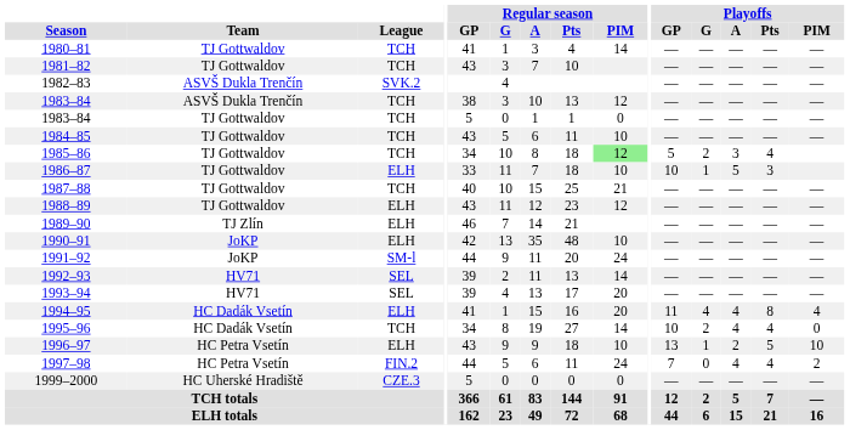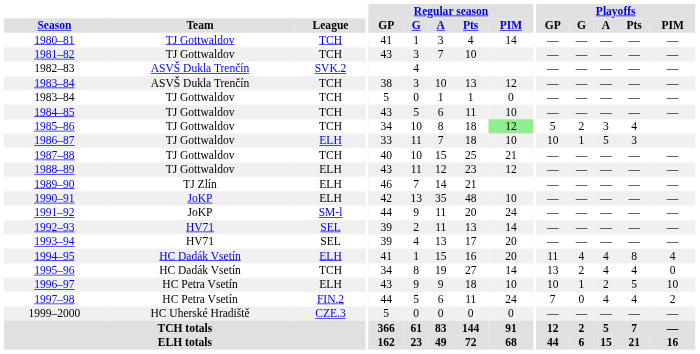 <table border="0" cellpadding="1" cellspacing="0" style="text-align:center; width:60em">
 <tr bgcolor="#e0e0e0">
 <th colspan="3" bgcolor="#ffffff"></th>
 <th rowspan="99" bgcolor="#ffffff"></th>
 <th colspan="5"><a href='#'>Regular season</a></th>
 <th rowspan="99" bgcolor="#ffffff"></th>
 <th colspan="5"><a href='#'>Playoffs</a></th>
 </tr>
 <tr bgcolor="#e0e0e0">
 <th><a href='#'>Season</a></th>
 <th>Team</th>
 <th>League</th>
 <th>GP</th>
 <th><a href='#'>G</a></th>
 <th><a href='#'>A</a></th>
 <th><a href='#'>Pts</a></th>
 <th><a href='#'>PIM</a></th>
 <th>GP</th>
 <th>G</th>
 <th>A</th>
 <th>Pts</th>
 <th>PIM</th>
 </tr>
 <tr>
 <td><a href='#'>1980–81</a></td>
 <td><a href='#'>TJ Gottwaldov</a></td>
 <td><a href='#'>TCH</a></td>
 <td>41</td>
 <td>1</td>
 <td>3</td>
 <td>4</td>
 <td>14</td>
 <td>—</td>
 <td>—</td>
 <td>—</td>
 <td>—</td>
 <td>—</td>
 </tr>
 <tr bgcolor="#f0f0f0">
 <td><a href='#'>1981–82</a></td>
 <td>TJ Gottwaldov</td>
 <td>TCH</td>
 <td>43</td>
 <td>3</td>
 <td>7</td>
 <td>10</td>
 <td></td>
 <td>—</td>
 <td>—</td>
 <td>—</td>
 <td>—</td>
 <td>—</td>
 </tr>
 <tr>
 <td>1982–83</td>
 <td><a href='#'>ASVŠ Dukla Trenčín</a></td>
 <td><a href='#'>SVK.2</a></td>
 <td></td>
 <td>4</td>
 <td></td>
 <td></td>
 <td></td>
 <td>—</td>
 <td>—</td>
 <td>—</td>
 <td>—</td>
 <td>—</td>
 </tr>
 <tr bgcolor="#f0f0f0">
 <td><a href='#'>1983–84</a></td>
 <td>ASVŠ Dukla Trenčín</td>
 <td>TCH</td>
 <td>38</td>
 <td>3</td>
 <td>10</td>
 <td>13</td>
 <td>12</td>
 <td>—</td>
 <td>—</td>
 <td>—</td>
 <td>—</td>
 <td>—</td>
 </tr>
 <tr>
 <td>1983–84</td>
 <td>TJ Gottwaldov</td>
 <td>TCH</td>
 <td>5</td>
 <td>0</td>
 <td>1</td>
 <td>1</td>
 <td>0</td>
 <td>—</td>
 <td>—</td>
 <td>—</td>
 <td>—</td>
 <td>—</td>
 </tr>
 <tr bgcolor="#f0f0f0">
 <td><a href='#'>1984–85</a></td>
 <td>TJ Gottwaldov</td>
 <td>TCH</td>
 <td>43</td>
 <td>5</td>
 <td>6</td>
 <td>11</td>
 <td>10</td>
 <td>—</td>
 <td>—</td>
 <td>—</td>
 <td>—</td>
 <td>—</td>
 </tr>
 <tr>
 <td><a href='#'>1985–86</a></td>
 <td>TJ Gottwaldov</td>
 <td>TCH</td>
 <td>34</td>
 <td>10</td>
 <td>8</td>
 <td>18</td>
 <td style="background: lightgreen;">12</td>
 <td>5</td>
 <td>2</td>
 <td>3</td>
 <td>4</td>
 <td></td>
 </tr>
 <tr bgcolor="#f0f0f0">
 <td><a href='#'>1986–87</a></td>
 <td>TJ Gottwaldov</td>
 <td><a href='#'>ELH</a></td>
 <td>33</td>
 <td>11</td>
 <td>7</td>
 <td>18</td>
 <td>10</td>
 <td>10</td>
 <td>1</td>
 <td>5</td>
 <td>3</td>
 <td></td>
 </tr>
 <tr>
 <td><a href='#'>1987–88</a></td>
 <td>TJ Gottwaldov</td>
 <td>TCH</td>
 <td>40</td>
 <td>10</td>
 <td>15</td>
 <td>25</td>
 <td>21</td>
 <td>—</td>
 <td>—</td>
 <td>—</td>
 <td>—</td>
 <td>—</td>
 </tr>
 <tr bgcolor="#f0f0f0">
 <td><a href='#'>1988–89</a></td>
 <td>TJ Gottwaldov</td>
 <td>ELH</td>
 <td>43</td>
 <td>11</td>
 <td>12</td>
 <td>23</td>
 <td>12</td>
 <td>—</td>
 <td>—</td>
 <td>—</td>
 <td>—</td>
 <td>—</td>
 </tr>
 <tr>
 <td><a href='#'>1989–90</a></td>
 <td>TJ Zlín</td>
 <td>ELH</td>
 <td>46</td>
 <td>7</td>
 <td>14</td>
 <td>21</td>
 <td></td>
 <td>—</td>
 <td>—</td>
 <td>—</td>
 <td>—</td>
 <td>—</td>
 </tr>
 <tr bgcolor="#f0f0f0">
 <td><a href='#'>1990–91</a></td>
 <td><a href='#'>JoKP</a></td>
 <td>ELH</td>
 <td>42</td>
 <td>13</td>
 <td>35</td>
 <td>48</td>
 <td>10</td>
 <td>—</td>
 <td>—</td>
 <td>—</td>
 <td>—</td>
 <td>—</td>
 </tr>
 <tr>
 <td><a href='#'>1991–92</a></td>
 <td>JoKP</td>
 <td><a href='#'>SM-l</a></td>
 <td>44</td>
 <td>9</td>
 <td>11</td>
 <td>20</td>
 <td>24</td>
 <td>—</td>
 <td>—</td>
 <td>—</td>
 <td>—</td>
 <td>—</td>
 </tr>
 <tr bgcolor="#f0f0f0">
 <td><a href='#'>1992–93</a></td>
 <td><a href='#'>HV71</a></td>
 <td><a href='#'>SEL</a></td>
 <td>39</td>
 <td>2</td>
 <td>11</td>
 <td>13</td>
 <td>14</td>
 <td>—</td>
 <td>—</td>
 <td>—</td>
 <td>—</td>
 <td>—</td>
 </tr>
 <tr>
 <td><a href='#'>1993–94</a></td>
 <td>HV71</td>
 <td>SEL</td>
 <td>39</td>
 <td>4</td>
 <td>13</td>
 <td>17</td>
 <td>20</td>
 <td>—</td>
 <td>—</td>
 <td>—</td>
 <td>—</td>
 <td>—</td>
 </tr>
 <tr bgcolor="#f0f0f0">
 <td><a href='#'>1994–95</a></td>
 <td><a href='#'>HC Dadák Vsetín</a></td>
 <td><a href='#'>ELH</a></td>
 <td>41</td>
 <td>1</td>
 <td>15</td>
 <td>16</td>
 <td>20</td>
 <td>11</td>
 <td>4</td>
 <td>4</td>
 <td>8</td>
 <td>4</td>
 </tr>
 <tr>
 <td><a href='#'>1995–96</a></td>
 <td>HC Dadák Vsetín</td>
 <td>TCH</td>
 <td>34</td>
 <td>8</td>
 <td>19</td>
 <td>27</td>
 <td>14</td>
-<td>10</td>
+<td>13</td>
 <td>2</td>
 <td>4</td>
 <td>4</td>
 <td>0</td>
 </tr>
 <tr bgcolor="#f0f0f0">
 <td><a href='#'>1996–97</a></td>
 <td>HC Petra Vsetín</td>
 <td>ELH</td>
 <td>43</td>
 <td>9</td>
 <td>9</td>
 <td>18</td>
 <td>10</td>
-<td>13</td>
+<td>10</td>
 <td>1</td>
 <td>2</td>
 <td>5</td>
 <td>10</td>
 </tr>
 <tr>
 <td><a href='#'>1997–98</a></td>
 <td>HC Petra Vsetín</td>
 <td><a href='#'>FIN.2</a></td>
 <td>44</td>
 <td>5</td>
 <td>6</td>
 <td>11</td>
 <td>24</td>
 <td>7</td>
 <td>0</td>
 <td>4</td>
 <td>4</td>
 <td>2</td>
 </tr>
 <tr bgcolor="#f0f0f0">
 <td>1999–2000</td>
 <td>HC Uherské Hradiště</td>
 <td><a href='#'>CZE.3</a></td>
 <td>5</td>
 <td>0</td>
 <td>0</td>
 <td>0</td>
 <td>0</td>
 <td>—</td>
 <td>—</td>
 <td>—</td>
 <td>—</td>
 <td>—</td>
 </tr>
 <tr bgcolor="#e0e0e0">
 <th colspan="3">TCH totals</th>
 <th>366</th>
 <th>61</th>
 <th>83</th>
 <th>144</th>
 <th>91</th>
 <th>12</th>
 <th>2</th>
 <th>5</th>
 <th>7</th>
 <th>—</th>
 </tr>
 <tr bgcolor="#e0e0e0">
 <th colspan="3">ELH totals</th>
 <th>162</th>
 <th>23</th>
 <th>49</th>
 <th>72</th>
 <th>68</th>
 <th>44</th>
 <th>6</th>
 <th>15</th>
 <th>21</th>
 <th>16</th>
 </tr>
 </table>
